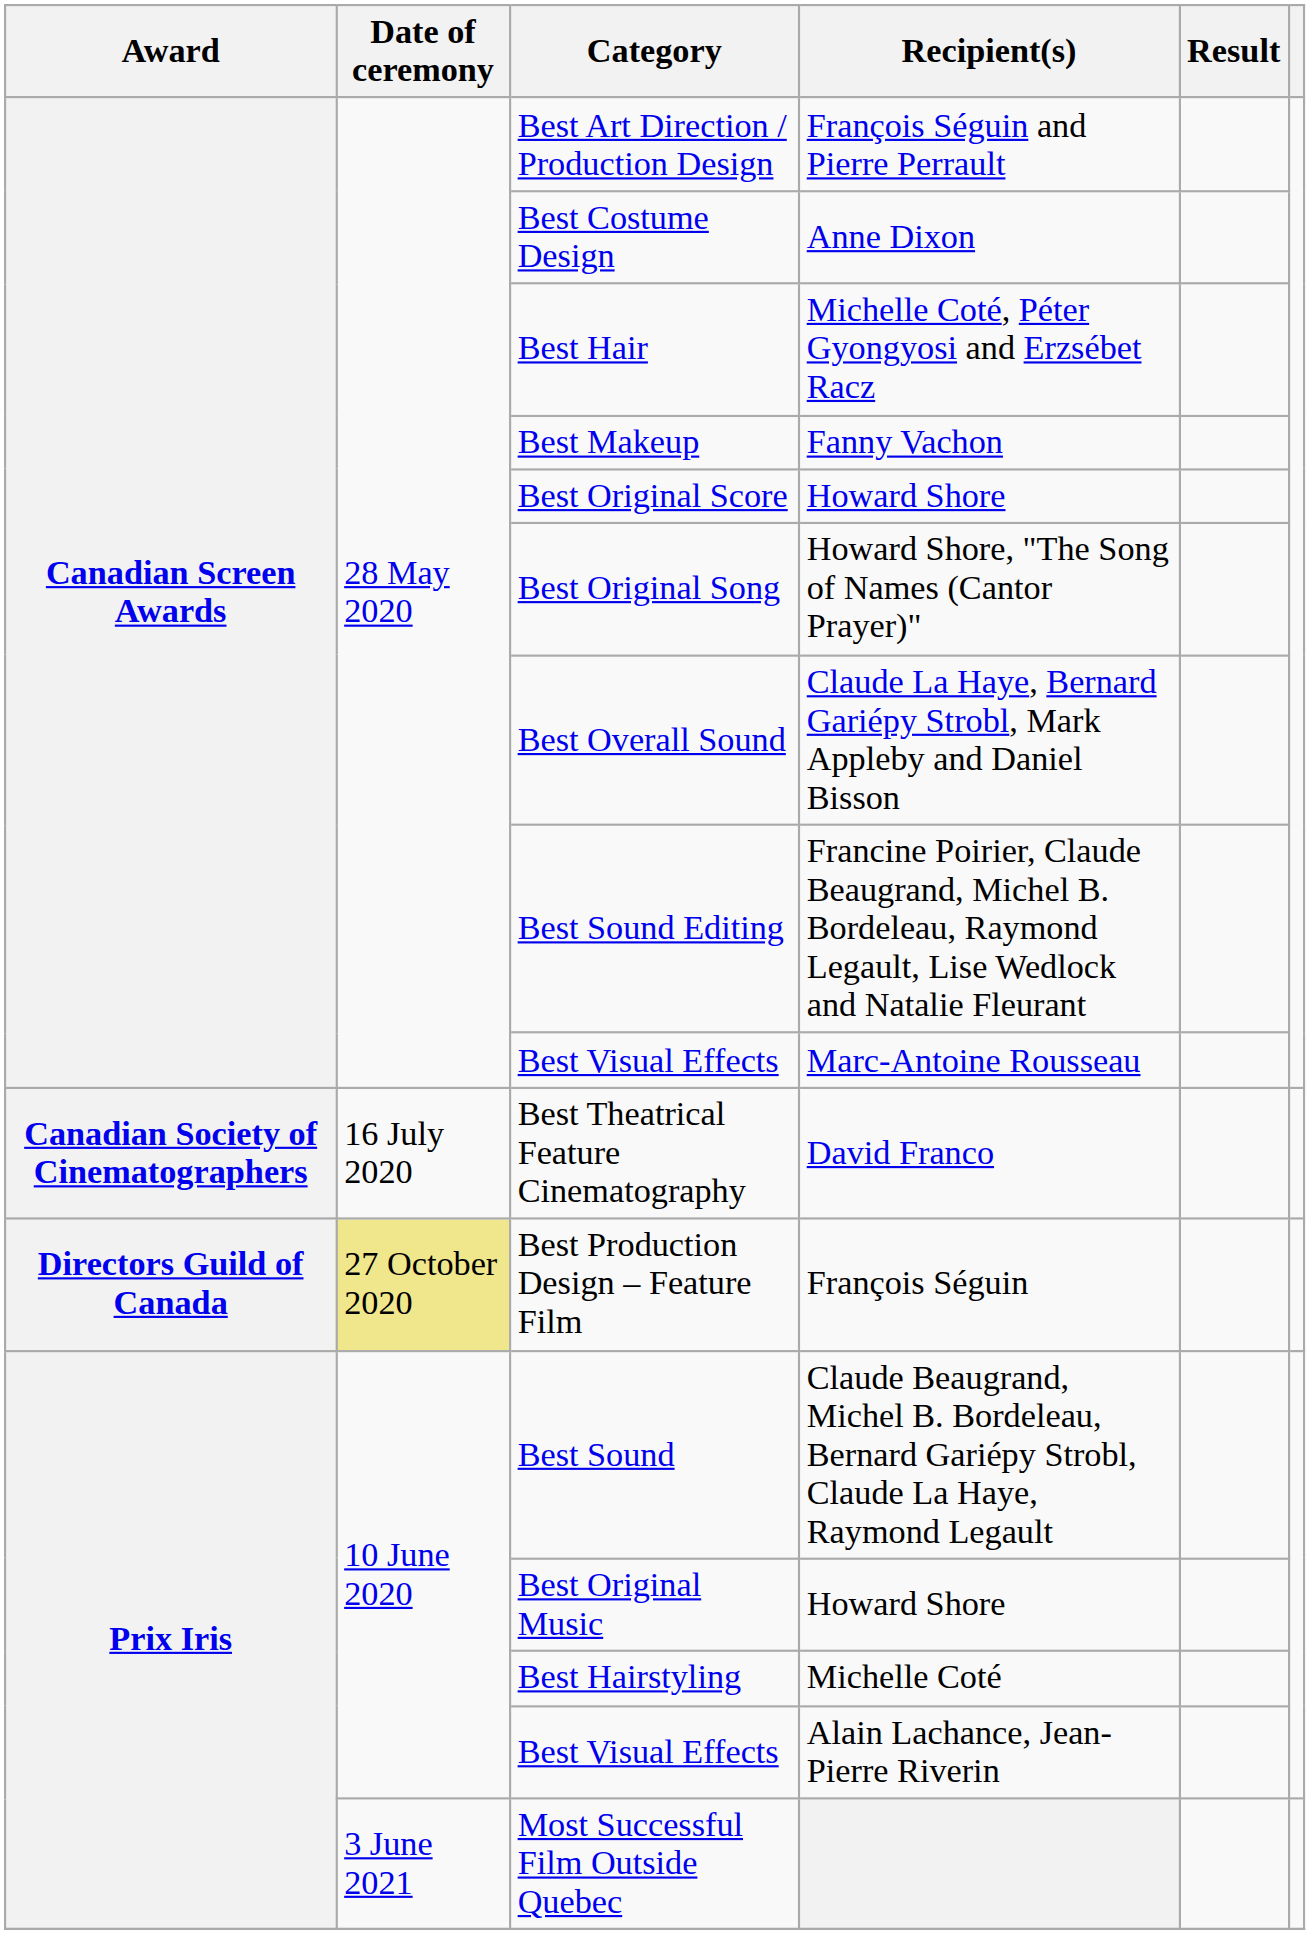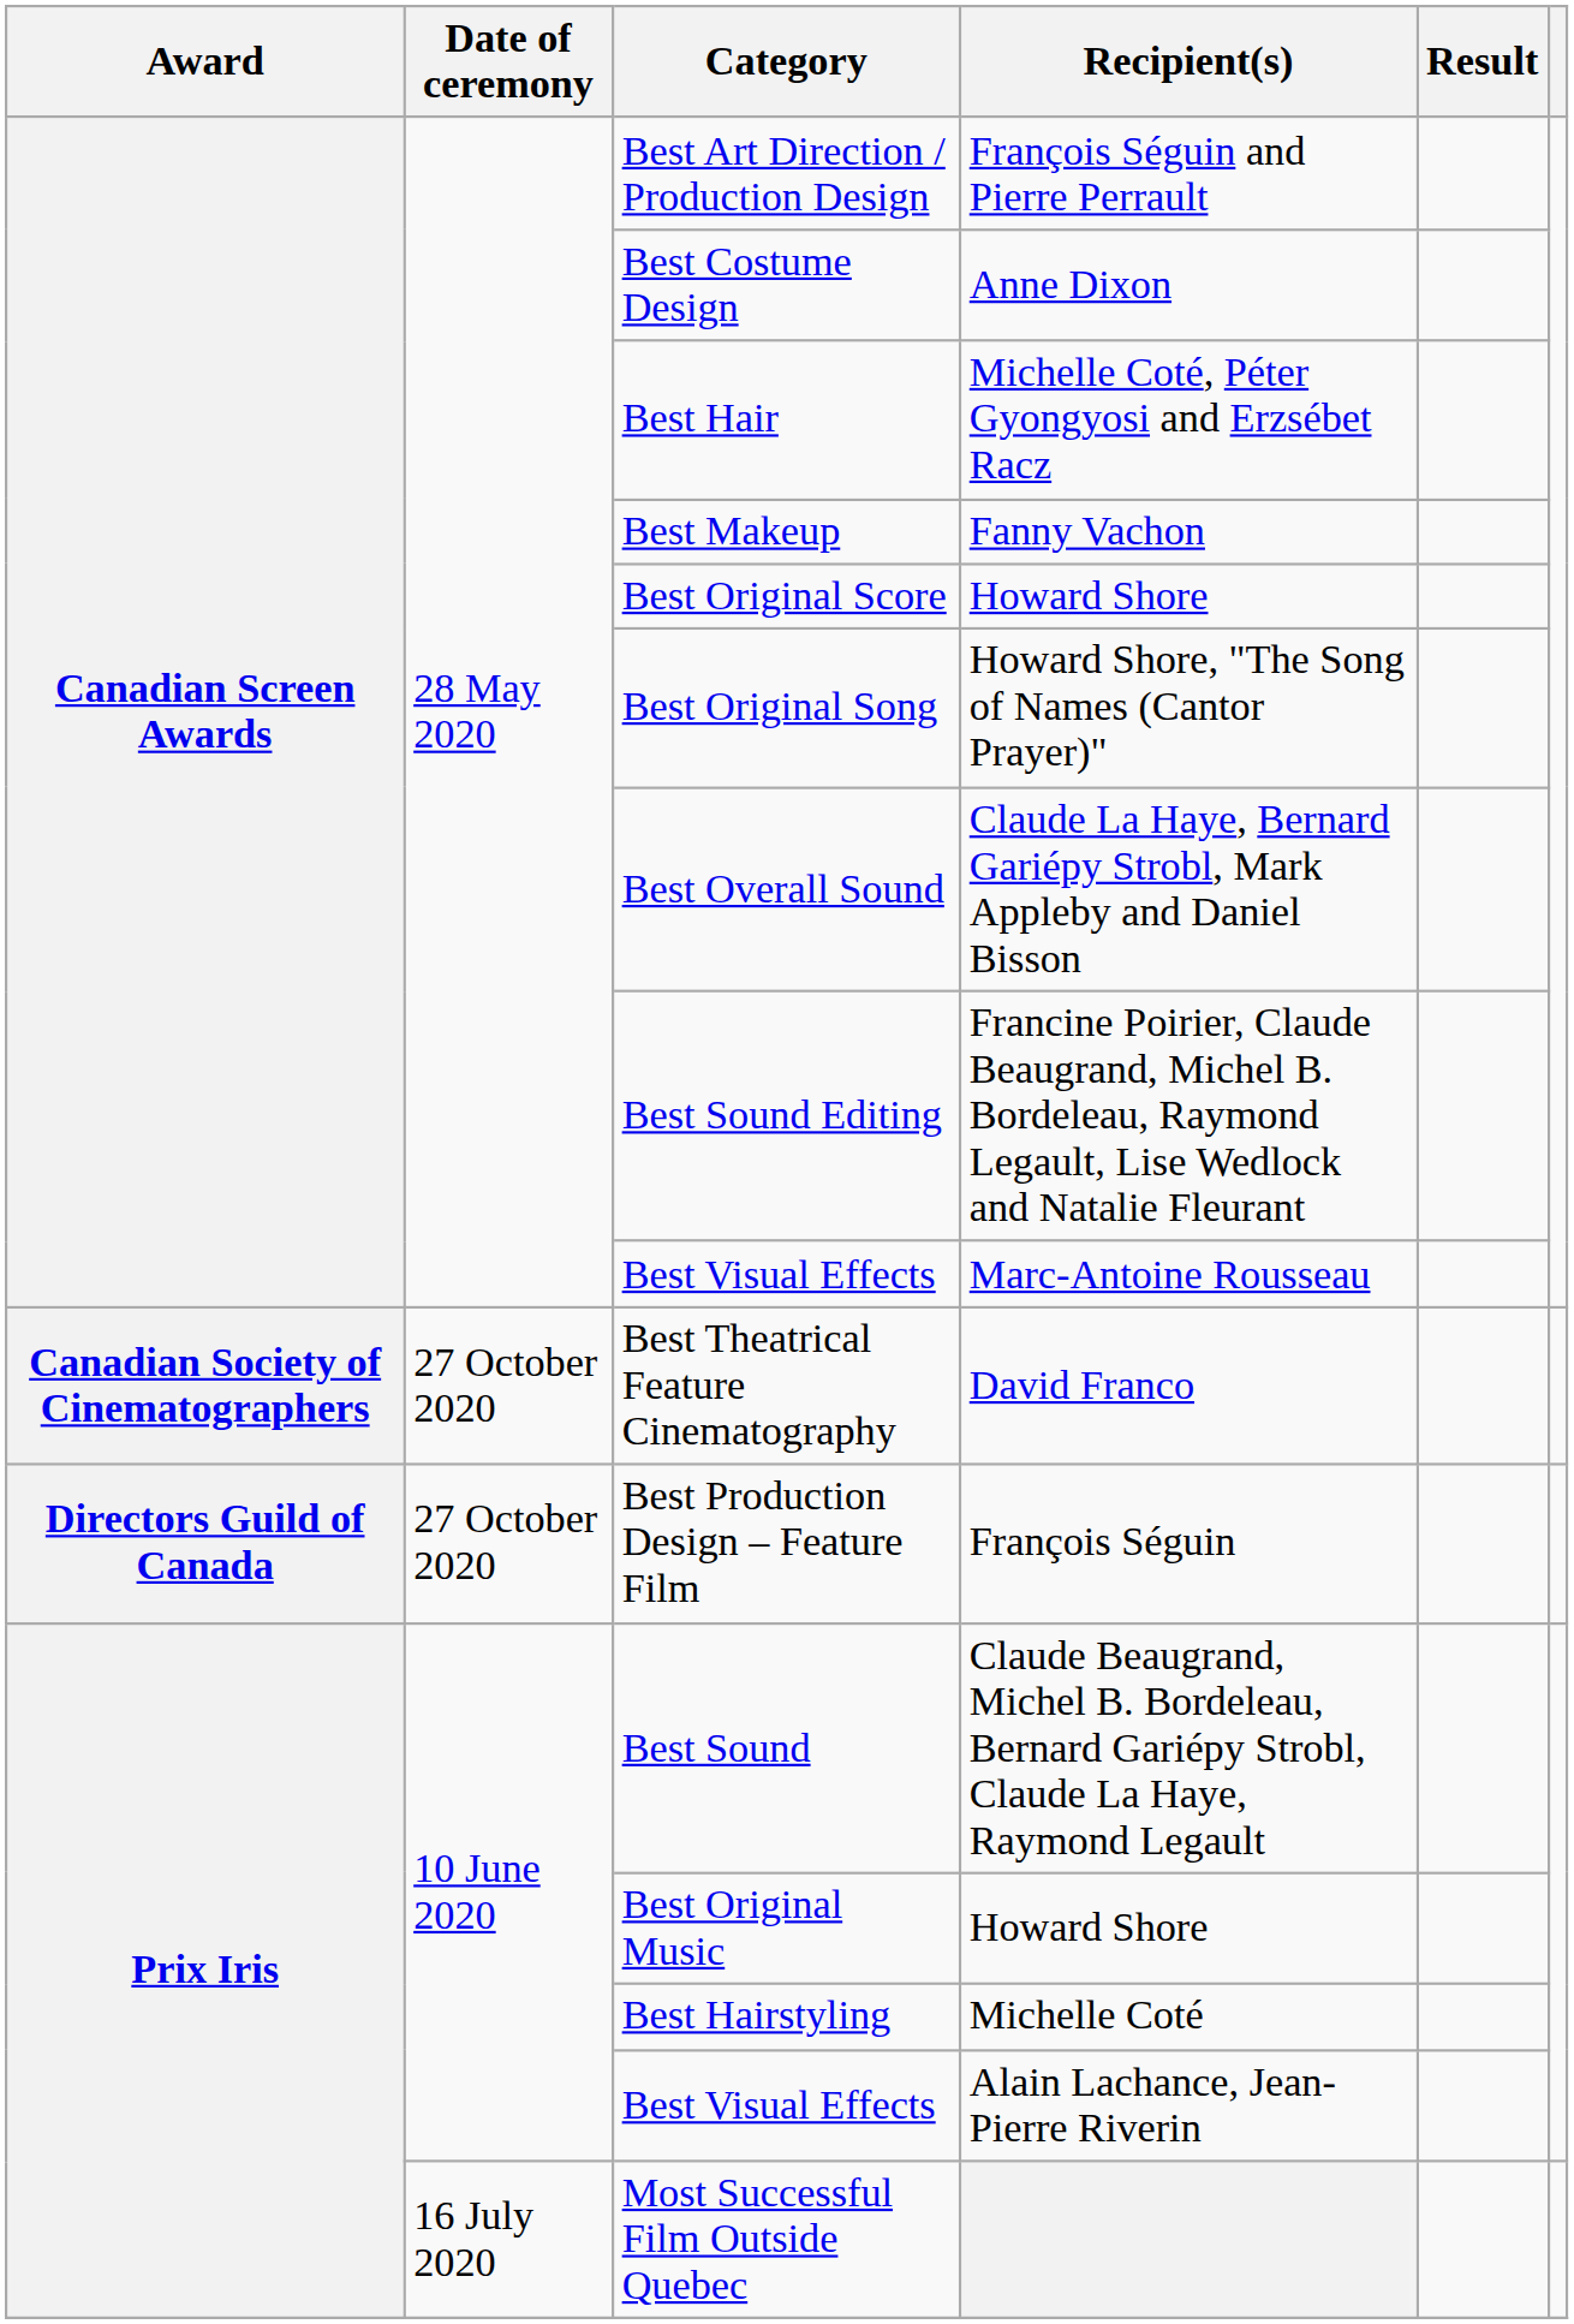 <table class="wikitable plainrowheaders sortable">
 <tr>
 <th scope="col">Award</th>
 <th scope="col">Date of ceremony</th>
 <th scope="col">Category</th>
 <th scope="col">Recipient(s)</th>
 <th scope="col">Result</th>
 <th scope="col" class="unsortable"></th>
 </tr>
 <tr>
 <th scope="row" rowspan=9><a href='#'>Canadian Screen Awards</a></th>
 <td rowspan="9"><a href='#'>28 May 2020</a></td>
 <td><a href='#'>Best Art Direction / Production Design</a></td>
 <td><a href='#'>François Séguin</a> and <a href='#'>Pierre Perrault</a></td>
 <td></td>
 <td rowspan="9"></td>
 </tr>
 <tr>
 <td><a href='#'>Best Costume Design</a></td>
 <td><a href='#'>Anne Dixon</a></td>
 <td></td>
 </tr>
 <tr>
 <td><a href='#'>Best Hair</a></td>
 <td><a href='#'>Michelle Coté</a>, <a href='#'>Péter Gyongyosi</a> and <a href='#'>Erzsébet Racz</a></td>
 <td></td>
 </tr>
 <tr>
 <td><a href='#'>Best Makeup</a></td>
 <td><a href='#'>Fanny Vachon</a></td>
 <td></td>
 </tr>
 <tr>
 <td><a href='#'>Best Original Score</a></td>
 <td><a href='#'>Howard Shore</a></td>
 <td></td>
 </tr>
 <tr>
 <td><a href='#'>Best Original Song</a></td>
 <td>Howard Shore, "The Song of Names (Cantor Prayer)"</td>
 <td></td>
 </tr>
 <tr>
 <td><a href='#'>Best Overall Sound</a></td>
 <td><a href='#'>Claude La Haye</a>, <a href='#'>Bernard Gariépy Strobl</a>, Mark Appleby and Daniel Bisson</td>
 <td></td>
 </tr>
 <tr>
 <td><a href='#'>Best Sound Editing</a></td>
 <td>Francine Poirier, Claude Beaugrand, Michel B. Bordeleau, Raymond Legault, Lise Wedlock and Natalie Fleurant</td>
 <td></td>
 </tr>
 <tr>
 <td><a href='#'>Best Visual Effects</a></td>
 <td><a href='#'>Marc-Antoine Rousseau</a></td>
 <td></td>
 </tr>
 <tr>
 <th scope="row"><a href='#'>Canadian Society of Cinematographers</a></th>
-<td>16 July 2020</td>
+<td>27 October 2020</td>
 <td>Best Theatrical Feature Cinematography</td>
 <td><a href='#'>David Franco</a></td>
 <td></td>
 <td></td>
 </tr>
 <tr>
 <th scope="row"><a href='#'>Directors Guild of Canada</a></th>
-<td style="background: khaki;">27 October 2020</td>
+<td>27 October 2020</td>
 <td>Best Production Design – Feature Film</td>
 <td>François Séguin</td>
 <td></td>
 <td></td>
 </tr>
 <tr>
 <th scope="row" rowspan=5><a href='#'>Prix Iris</a></th>
 <td rowspan="4"><a href='#'>10 June 2020</a></td>
 <td><a href='#'>Best Sound</a></td>
 <td>Claude Beaugrand, Michel B. Bordeleau, Bernard Gariépy Strobl, Claude La Haye, Raymond Legault</td>
 <td></td>
 <td rowspan="4"></td>
 </tr>
 <tr>
 <td><a href='#'>Best Original Music</a></td>
 <td>Howard Shore</td>
 <td></td>
 </tr>
 <tr>
 <td><a href='#'>Best Hairstyling</a></td>
 <td>Michelle Coté</td>
 <td></td>
 </tr>
 <tr>
 <td><a href='#'>Best Visual Effects</a></td>
 <td>Alain Lachance, Jean-Pierre Riverin</td>
 <td></td>
 </tr>
 <tr>
-<td><a href='#'>3 June 2021</a></td>
+<td>16 July 2020</td>
 <td><a href='#'>Most Successful Film Outside Quebec</a></td>
 <th></th>
 <td></td>
 <td></td>
 </tr>
 <tr>
 </tr>
 </table>
